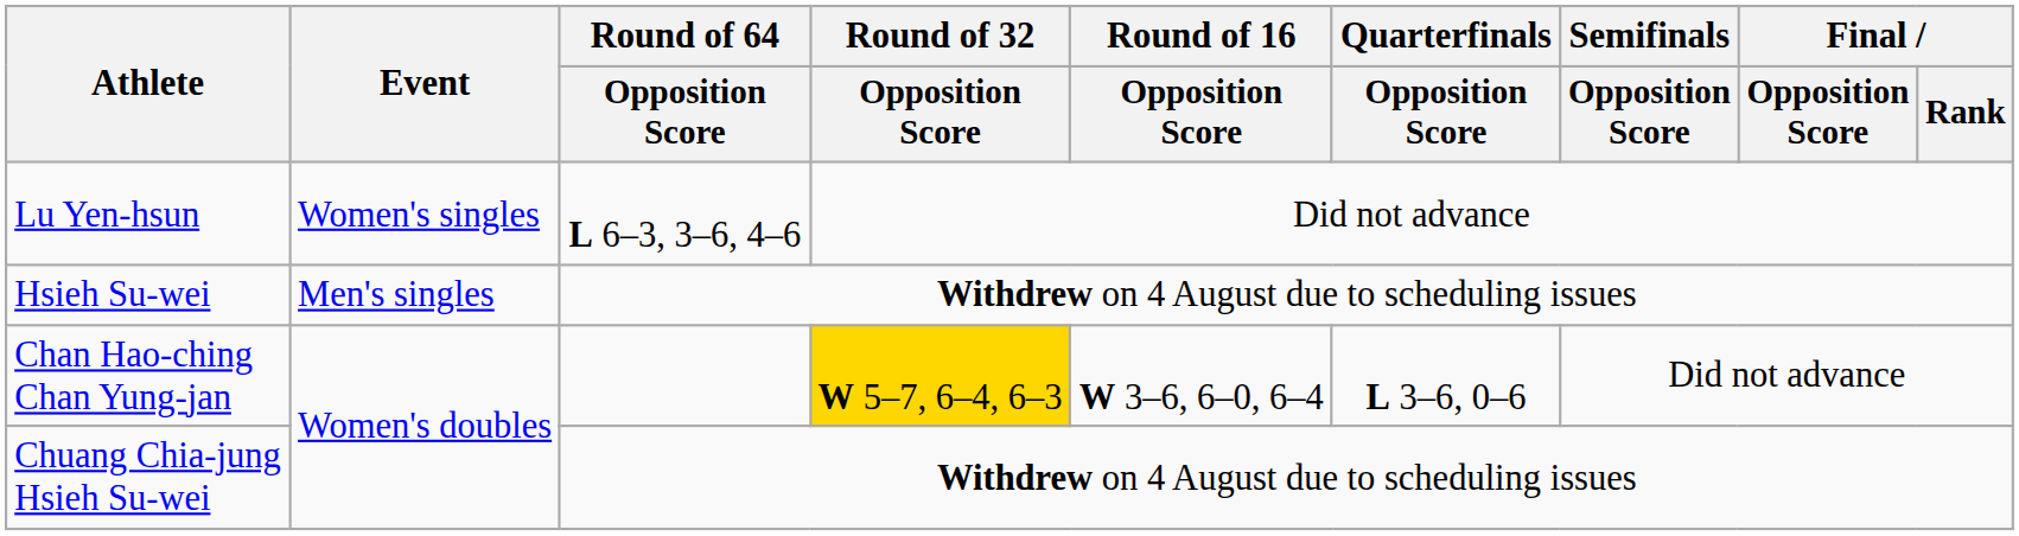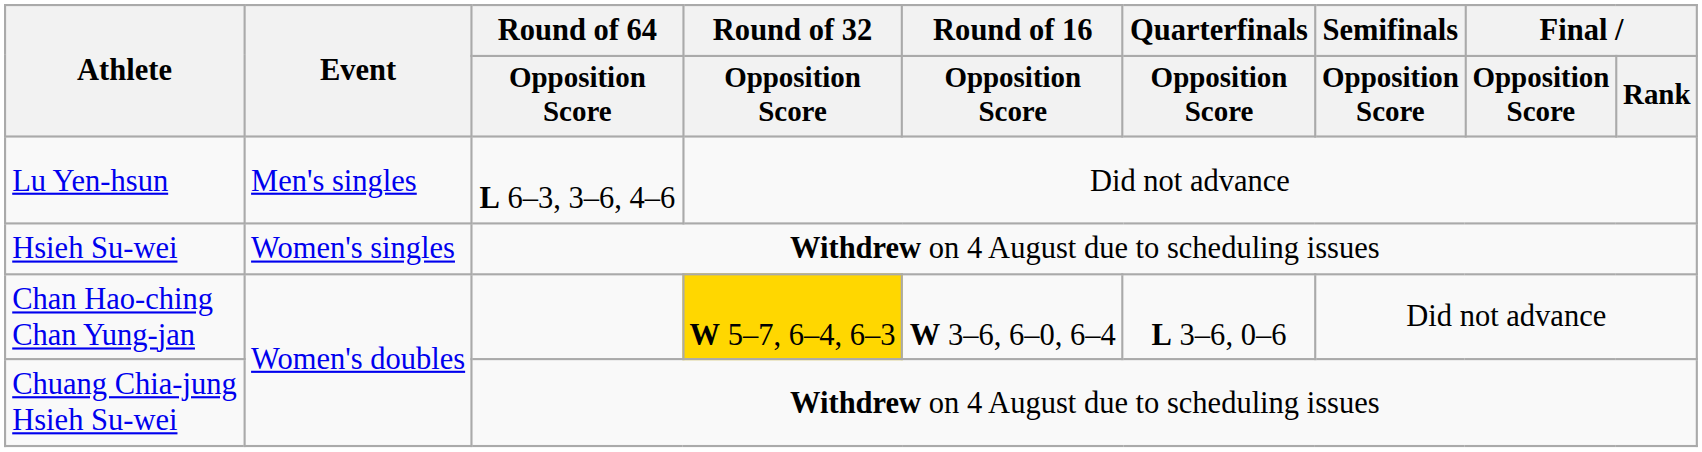 <table class=wikitable style="font-size:90%">
 <tr>
 <th rowspan="2">Athlete</th>
 <th rowspan="2">Event</th>
 <th>Round of 64</th>
 <th>Round of 32</th>
 <th>Round of 16</th>
 <th>Quarterfinals</th>
 <th>Semifinals</th>
 <th colspan=2>Final / </th>
 </tr>
 <tr style="font-size:95%">
 <th>Opposition<br>Score</th>
 <th>Opposition<br>Score</th>
 <th>Opposition<br>Score</th>
 <th>Opposition<br>Score</th>
 <th>Opposition<br>Score</th>
 <th>Opposition<br>Score</th>
 <th>Rank</th>
 </tr>
 <tr align=center>
 <td align=left><a href='#'>Lu Yen-hsun</a></td>
-<td align=left><a href='#'>Women's singles</a></td>
+<td align=left><a href='#'>Men's singles</a></td>
 <td><br><strong>L</strong> 6–3, 3–6, 4–6</td>
 <td colspan=6>Did not advance</td>
 </tr>
 <tr align=center>
 <td align=left><a href='#'>Hsieh Su-wei</a></td>
-<td align=left><a href='#'>Men's singles</a></td>
+<td align=left><a href='#'>Women's singles</a></td>
 <td colspan=7><strong>Withdrew</strong> on 4 August due to scheduling issues</td>
 </tr>
 <tr align=center>
 <td align=left><a href='#'>Chan Hao-ching</a><br><a href='#'>Chan Yung-jan</a></td>
 <td align=left rowspan="2"><a href='#'>Women's doubles</a></td>
 <td></td>
 <td style="background: gold;"><br><strong>W</strong> 5–7, 6–4, 6–3</td>
 <td><br><strong>W</strong> 3–6, 6–0, 6–4</td>
 <td><br><strong>L</strong> 3–6, 0–6</td>
 <td colspan=6>Did not advance</td>
 </tr>
 <tr align=center>
 <td align=left><a href='#'>Chuang Chia-jung</a><br><a href='#'>Hsieh Su-wei</a></td>
 <td colspan=11><strong>Withdrew</strong> on 4 August due to scheduling issues</td>
 </tr>
 </table>
